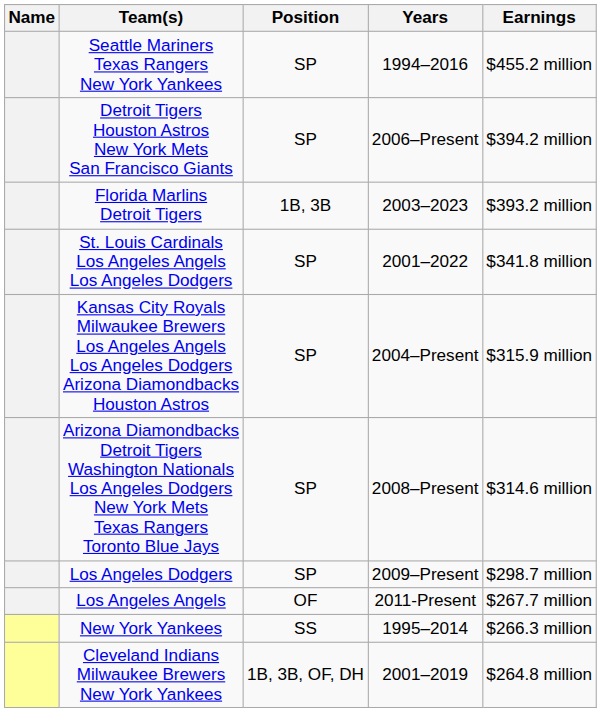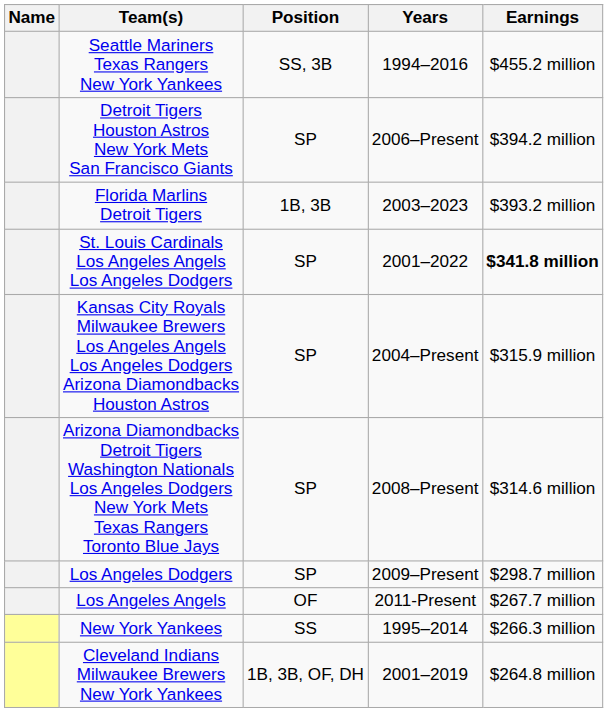 <table class="wikitable sortable plainrowheaders" style="text-align:center;">
 <tr>
 <th scope="col">Name</th>
 <th scope="col">Team(s)</th>
 <th scope="col">Position</th>
 <th scope="col">Years</th>
 <th scope="col">Earnings</th>
 </tr>
 <tr>
 <th scope="row" style="text-align: center;"></th>
 <td><a href='#'>Seattle Mariners</a><br><a href='#'>Texas Rangers</a><br><a href='#'>New York Yankees</a></td>
-<td>SP</td>
+<td>SS, 3B</td>
 <td>1994–2016</td>
 <td>$455.2 million</td>
 </tr>
 <tr>
 <th scope="row" style="text-align: center;"></th>
 <td><a href='#'>Detroit Tigers</a><br><a href='#'>Houston Astros</a><br><a href='#'>New York Mets</a><br><a href='#'>San Francisco Giants</a></td>
 <td>SP</td>
 <td>2006–Present</td>
 <td>$394.2 million</td>
 </tr>
 <tr>
 <th scope="row" style="text-align: center;"></th>
 <td><a href='#'>Florida Marlins</a><br><a href='#'>Detroit Tigers</a></td>
 <td>1B, 3B</td>
 <td>2003–2023</td>
 <td>$393.2 million</td>
 </tr>
 <tr>
 <th scope="row" style="text-align: center;"></th>
 <td><a href='#'>St. Louis Cardinals</a><br><a href='#'>Los Angeles Angels</a><br><a href='#'>Los Angeles Dodgers</a></td>
 <td>SP</td>
 <td>2001–2022</td>
-<td>$341.8 million</td>
+<td><strong>$341.8 million</strong></td>
 </tr>
 <tr>
 <th scope="row" style="text-align: center;"></th>
 <td><a href='#'>Kansas City Royals</a><br><a href='#'>Milwaukee Brewers</a><br><a href='#'>Los Angeles Angels</a><br><a href='#'>Los Angeles Dodgers</a><br><a href='#'>Arizona Diamondbacks</a><br><a href='#'>Houston Astros</a></td>
 <td>SP</td>
 <td>2004–Present</td>
 <td>$315.9 million</td>
 </tr>
 <tr>
 <th scope="row" style="text-align: center;"></th>
 <td><a href='#'>Arizona Diamondbacks</a><br><a href='#'>Detroit Tigers</a><br><a href='#'>Washington Nationals</a><br><a href='#'>Los Angeles Dodgers</a><br><a href='#'>New York Mets</a><br><a href='#'>Texas Rangers</a><br><a href='#'>Toronto Blue Jays</a></td>
 <td>SP</td>
 <td>2008–Present</td>
 <td>$314.6 million</td>
 </tr>
 <tr>
 <th scope="row" style="text-align: center;"></th>
 <td><a href='#'>Los Angeles Dodgers</a></td>
 <td>SP</td>
 <td>2009–Present</td>
 <td>$298.7 million</td>
 </tr>
 <tr>
 <th scope="row" style="text-align: center;"></th>
 <td><a href='#'>Los Angeles Angels</a></td>
 <td>OF</td>
 <td>2011-Present</td>
 <td>$267.7 million</td>
 </tr>
 <tr>
 <td style="background:#ff9;"></td>
 <td><a href='#'>New York Yankees</a></td>
 <td>SS</td>
 <td>1995–2014</td>
 <td>$266.3 million</td>
 </tr>
 <tr>
 <td style="background:#ff9;"></td>
 <td><a href='#'>Cleveland Indians</a><br><a href='#'>Milwaukee Brewers</a><br><a href='#'>New York Yankees</a></td>
 <td>1B, 3B, OF, DH</td>
 <td>2001–2019</td>
 <td>$264.8 million</td>
 </tr>
 </table>
